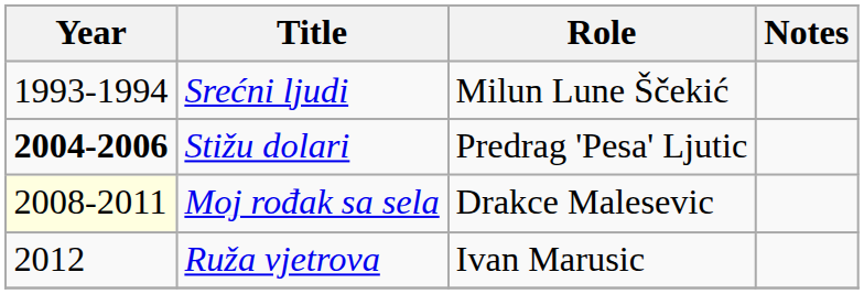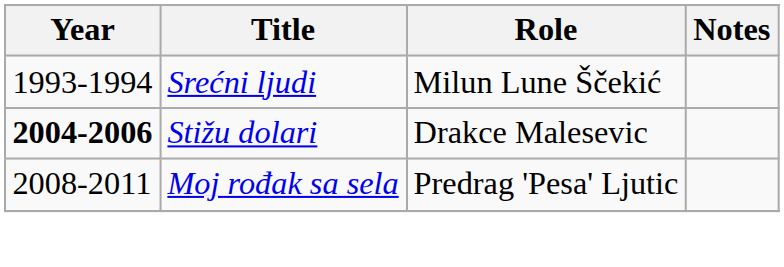 <table class="wikitable sortable">
 <tr>
 <th>Year</th>
 <th>Title</th>
 <th>Role</th>
 <th class="unsortable">Notes</th>
 </tr>
 <tr>
 <td>1993-1994</td>
 <td><em><a href='#'>Srećni ljudi</a></em></td>
 <td>Milun Lune Ščekić</td>
 <td></td>
 </tr>
 <tr>
 <td><strong>2004-2006</strong></td>
 <td><em><a href='#'>Stižu dolari</a></em></td>
-<td>Predrag 'Pesa' Ljutic</td>
-<td></td>
-</tr>
-<tr>
-<td style="background: lightyellow;">2008-2011</td>
-<td><em><a href='#'>Moj rođak sa sela</a></em></td>
 <td>Drakce Malesevic</td>
 <td></td>
 </tr>
 <tr>
-<td>2012</td>
-<td><em><a href='#'>Ruža vjetrova</a></em></td>
-<td>Ivan Marusic</td>
+<td>2008-2011</td>
+<td><em><a href='#'>Moj rođak sa sela</a></em></td>
+<td>Predrag 'Pesa' Ljutic</td>
 <td></td>
 </tr>
 <tr>
 </tr>
 </table>
